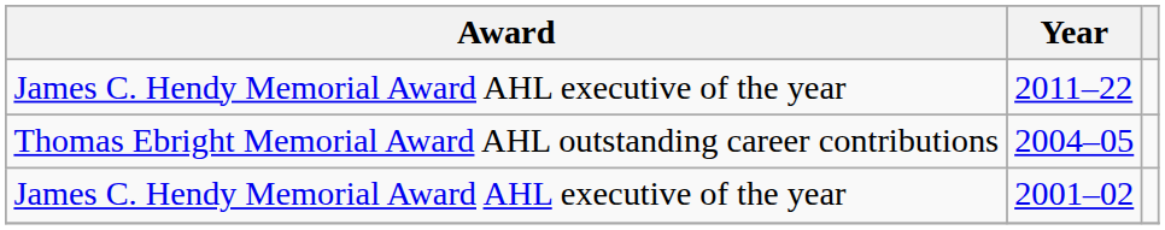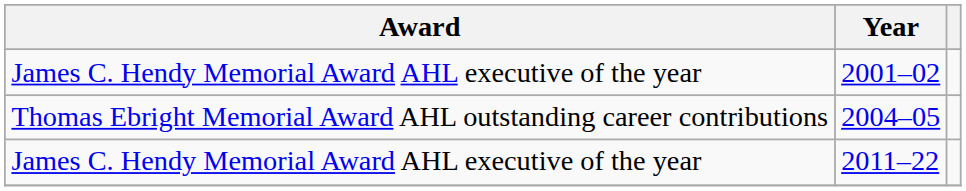 <table class="wikitable">
 <tr>
 <th>Award</th>
 <th>Year</th>
 <th></th>
 </tr>
 <tr>
-<td><a href='#'>James C. Hendy Memorial Award</a> AHL executive of the year</td>
-<td><a href='#'>2011–22</a></td>
+<td><a href='#'>James C. Hendy Memorial Award</a> <a href='#'>AHL</a> executive of the year</td>
+<td><a href='#'>2001–02</a></td>
 <td></td>
 </tr>
 <tr>
 <td><a href='#'>Thomas Ebright Memorial Award</a> AHL outstanding career contributions</td>
 <td><a href='#'>2004–05</a></td>
 <td></td>
 </tr>
 <tr>
-<td><a href='#'>James C. Hendy Memorial Award</a> <a href='#'>AHL</a> executive of the year</td>
-<td><a href='#'>2001–02</a></td>
+<td><a href='#'>James C. Hendy Memorial Award</a> AHL executive of the year</td>
+<td><a href='#'>2011–22</a></td>
 <td></td>
 </tr>
 <tr>
 </tr>
 </table>
